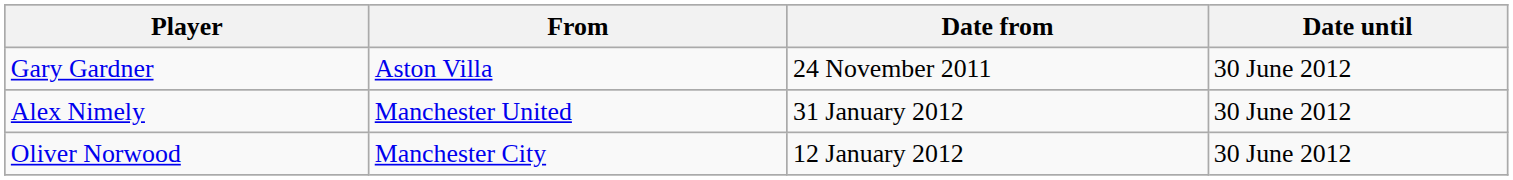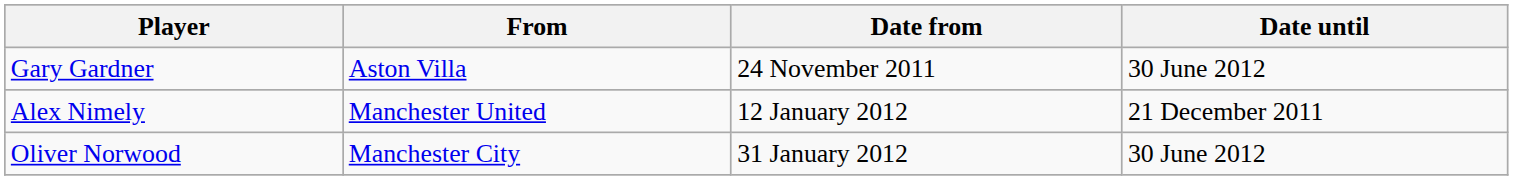 <table class="wikitable sortable" style="text-align:center; font-size:95%;width:70%; text-align:left">
 <tr>
 <th>Player</th>
 <th>From</th>
 <th>Date from</th>
 <th>Date until</th>
 </tr>
 <tr>
 <td> <a href='#'>Gary Gardner</a></td>
 <td> <a href='#'>Aston Villa</a></td>
 <td>24 November 2011</td>
 <td>30 June 2012</td>
 </tr>
 <tr>
 <td> <a href='#'>Alex Nimely</a></td>
 <td> <a href='#'>Manchester United</a></td>
-<td>31 January 2012</td>
-<td>30 June 2012</td>
+<td>12 January 2012</td>
+<td>21 December 2011</td>
 </tr>
 <tr>
 <td> <a href='#'>Oliver Norwood</a></td>
 <td> <a href='#'>Manchester City</a></td>
-<td>12 January 2012</td>
+<td>31 January 2012</td>
 <td>30 June 2012</td>
 </tr>
 </table>
